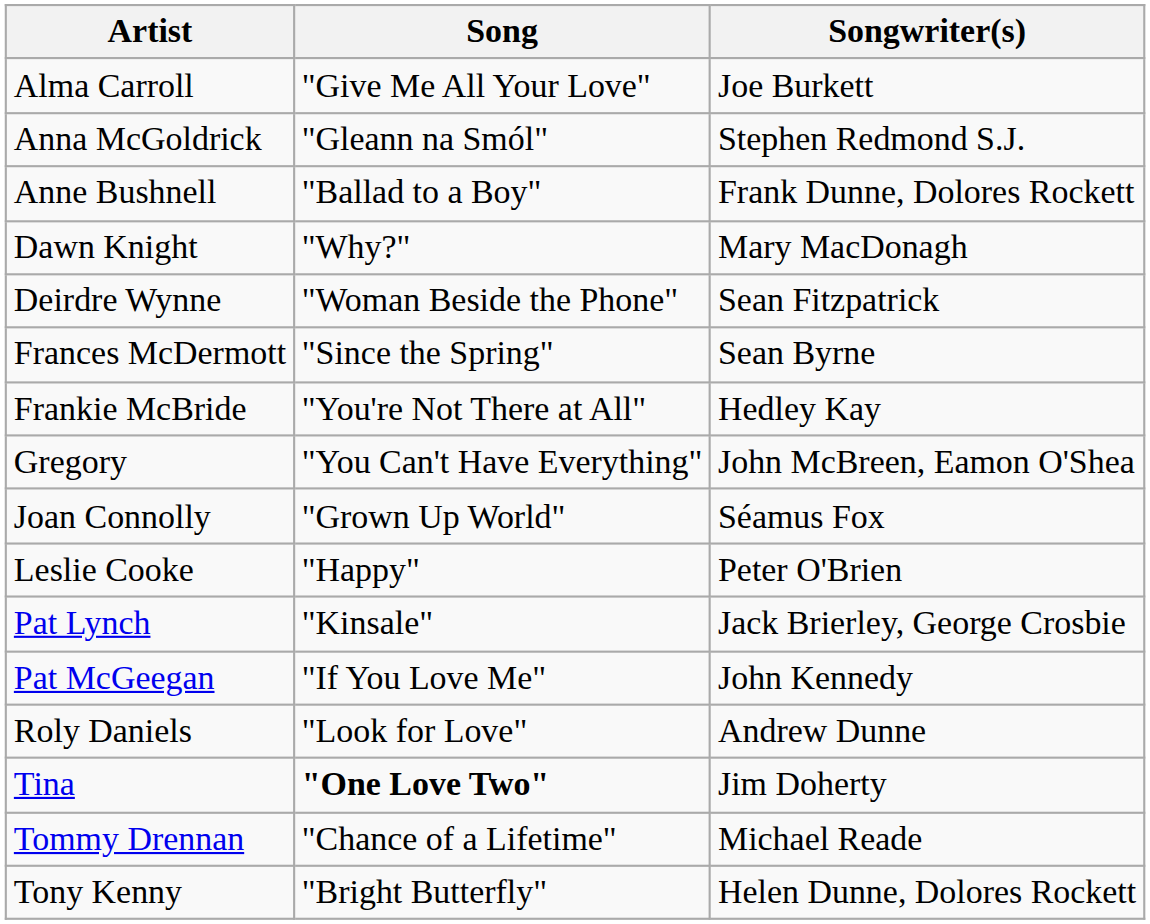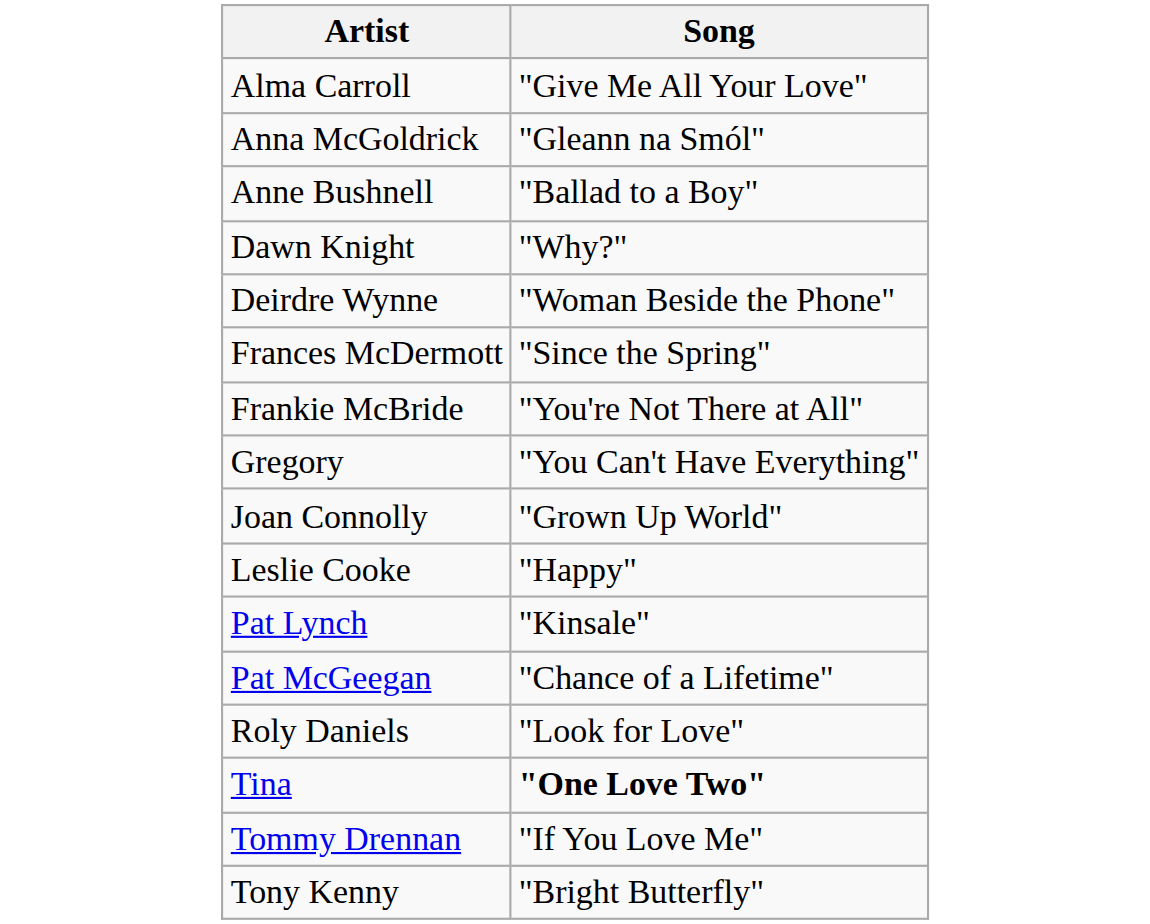 <table class="sortable wikitable" style="margin: 1em auto 1em auto">
 <tr>
 <th>Artist</th>
 <th>Song</th>
-<th>Songwriter(s)</th>
 </tr>
 <tr>
 <td>Alma Carroll</td>
 <td>"Give Me All Your Love"</td>
-<td>Joe Burkett</td>
 </tr>
 <tr>
 <td>Anna McGoldrick</td>
 <td>"Gleann na Smól"</td>
-<td>Stephen Redmond S.J.</td>
 </tr>
 <tr>
 <td>Anne Bushnell</td>
 <td>"Ballad to a Boy"</td>
-<td>Frank Dunne, Dolores Rockett</td>
 </tr>
 <tr>
 <td>Dawn Knight</td>
 <td>"Why?"</td>
-<td>Mary MacDonagh</td>
 </tr>
 <tr>
 <td>Deirdre Wynne</td>
 <td>"Woman Beside the Phone"</td>
-<td>Sean Fitzpatrick</td>
 </tr>
 <tr>
 <td>Frances McDermott</td>
 <td>"Since the Spring"</td>
-<td>Sean Byrne</td>
 </tr>
 <tr>
 <td>Frankie McBride</td>
 <td>"You're Not There at All"</td>
-<td>Hedley Kay</td>
 </tr>
 <tr>
 <td>Gregory</td>
 <td>"You Can't Have Everything"</td>
-<td>John McBreen, Eamon O'Shea</td>
 </tr>
 <tr>
 <td>Joan Connolly</td>
 <td>"Grown Up World"</td>
-<td>Séamus Fox</td>
 </tr>
 <tr>
 <td>Leslie Cooke</td>
 <td>"Happy"</td>
-<td>Peter O'Brien</td>
 </tr>
 <tr>
 <td><a href='#'>Pat Lynch</a></td>
 <td>"Kinsale"</td>
-<td>Jack Brierley, George Crosbie</td>
 </tr>
 <tr>
 <td><a href='#'>Pat McGeegan</a></td>
-<td>"If You Love Me"</td>
-<td>John Kennedy</td>
+<td>"Chance of a Lifetime"</td>
 </tr>
 <tr>
 <td>Roly Daniels</td>
 <td>"Look for Love"</td>
-<td>Andrew Dunne</td>
 </tr>
 <tr>
 <td><a href='#'>Tina</a></td>
 <td><strong>"One Love Two"</strong></td>
-<td>Jim Doherty</td>
 </tr>
 <tr>
 <td><a href='#'>Tommy Drennan</a></td>
-<td>"Chance of a Lifetime"</td>
-<td>Michael Reade</td>
+<td>"If You Love Me"</td>
 </tr>
 <tr>
 <td>Tony Kenny</td>
 <td>"Bright Butterfly"</td>
-<td>Helen Dunne, Dolores Rockett</td>
 </tr>
 </table>
